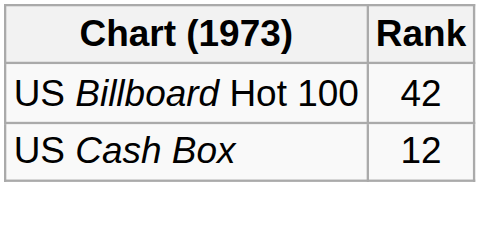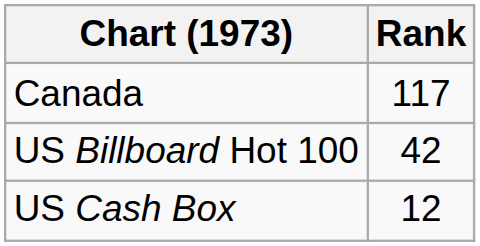 <table class="wikitable sortable">
 <tr>
 <th align="left">Chart (1973)</th>
 <th style="text-align:center;">Rank</th>
+</tr>
+<tr>
+<td>Canada</td>
+<td style="text-align:center;">117</td>
 </tr>
 <tr>
 <td>US <em>Billboard</em> Hot 100</td>
 <td style="text-align:center;">42</td>
 </tr>
 <tr>
 <td>US <em>Cash Box</em></td>
 <td style="text-align:center;">12</td>
 </tr>
 </table>
